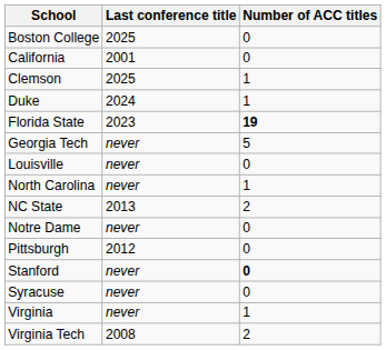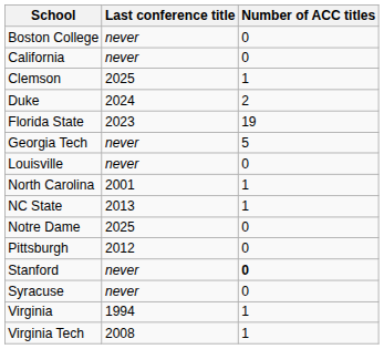 <table class="wikitable sortable" style="font-size:90%">
 <tr>
 <th>School</th>
 <th>Last conference title</th>
 <th>Number of ACC titles</th>
 </tr>
 <tr>
 <td>Boston College</td>
-<td>2025</td>
+<td><em>never</em></td>
 <td>0</td>
 </tr>
 <tr>
 <td>California</td>
-<td>2001</td>
+<td><em>never</em></td>
 <td>0</td>
 </tr>
 <tr>
 <td>Clemson</td>
 <td>2025</td>
 <td>1</td>
 </tr>
 <tr>
 <td>Duke</td>
 <td>2024</td>
-<td>1</td>
+<td>2</td>
 </tr>
 <tr>
 <td>Florida State</td>
 <td>2023</td>
-<td><strong>19</strong></td>
+<td>19</td>
 </tr>
 <tr>
 <td>Georgia Tech</td>
 <td><em>never</em></td>
 <td>5</td>
 </tr>
 <tr>
 <td>Louisville</td>
 <td><em>never</em></td>
 <td>0</td>
 </tr>
 <tr>
 <td>North Carolina</td>
-<td><em>never</em></td>
+<td>2001</td>
 <td>1</td>
 </tr>
 <tr>
 <td>NC State</td>
 <td>2013</td>
-<td>2</td>
+<td>1</td>
 </tr>
 <tr>
 <td>Notre Dame</td>
-<td><em>never</em></td>
+<td>2025</td>
 <td>0</td>
 </tr>
 <tr>
 <td>Pittsburgh</td>
 <td>2012</td>
 <td>0</td>
 </tr>
 <tr>
 <td>Stanford</td>
 <td><em>never</em></td>
 <td><strong>0</strong></td>
 </tr>
 <tr>
 <td>Syracuse</td>
 <td><em>never</em></td>
 <td>0</td>
 </tr>
 <tr>
 <td>Virginia</td>
-<td><em>never</em></td>
+<td>1994</td>
 <td>1</td>
 </tr>
 <tr>
 <td>Virginia Tech</td>
 <td>2008</td>
-<td>2</td>
+<td>1</td>
 </tr>
 </table>
